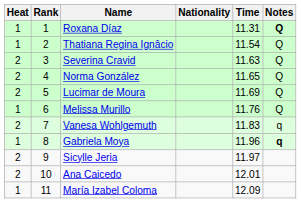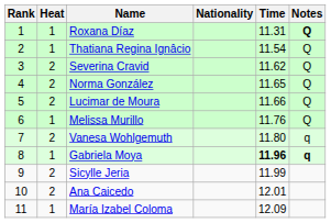 <table class="wikitable sortable" style="text-align:center;font-size:95%">
 <tr>
+<th>Rank</th>
 <th>Heat</th>
-<th>Rank</th>
 <th>Name</th>
 <th>Nationality</th>
 <th>Time</th>
 <th>Notes</th>
 </tr>
 <tr bgcolor=ccffcc>
 <td>1</td>
 <td>1</td>
 <td align=left><a href='#'>Roxana Díaz</a></td>
 <td align=left></td>
 <td>11.31</td>
 <td><strong>Q</strong></td>
 </tr>
 <tr bgcolor=ccffcc>
+<td>2</td>
 <td>1</td>
-<td>2</td>
 <td align=left><a href='#'>Thatiana Regina Ignâcio</a></td>
 <td align=left></td>
 <td>11.54</td>
 <td>Q</td>
 </tr>
 <tr bgcolor=ccffcc>
+<td>3</td>
 <td>2</td>
-<td>3</td>
 <td align=left><a href='#'>Severina Cravid</a></td>
 <td align=left></td>
-<td>11.63</td>
+<td>11.62</td>
 <td>Q</td>
 </tr>
 <tr bgcolor=ccffcc>
+<td>4</td>
 <td>2</td>
-<td>4</td>
 <td align=left><a href='#'>Norma González</a></td>
 <td align=left></td>
 <td>11.65</td>
 <td>Q</td>
 </tr>
 <tr bgcolor=ccffcc>
+<td>5</td>
 <td>2</td>
-<td>5</td>
 <td align=left><a href='#'>Lucimar de Moura</a></td>
 <td align=left></td>
-<td>11.69</td>
+<td>11.66</td>
 <td>Q</td>
 </tr>
 <tr bgcolor=ccffcc>
+<td>6</td>
 <td>1</td>
-<td>6</td>
 <td align=left><a href='#'>Melissa Murillo</a></td>
 <td align=left></td>
 <td>11.76</td>
 <td>Q</td>
 </tr>
 <tr bgcolor=ddffdd>
+<td>7</td>
 <td>2</td>
-<td>7</td>
 <td align=left><a href='#'>Vanesa Wohlgemuth</a></td>
 <td align=left></td>
-<td>11.83</td>
+<td>11.80</td>
 <td>q</td>
 </tr>
 <tr bgcolor=ddffdd>
+<td>8</td>
 <td>1</td>
-<td>8</td>
 <td align=left><a href='#'>Gabriela Moya</a></td>
 <td align=left></td>
-<td>11.96</td>
+<td><strong>11.96</strong></td>
 <td><strong>q</strong></td>
 </tr>
 <tr>
+<td>9</td>
 <td>2</td>
-<td>9</td>
 <td align=left><a href='#'>Sicylle Jeria</a></td>
 <td align=left></td>
-<td>11.97</td>
+<td>11.99</td>
 <td></td>
 </tr>
 <tr>
+<td>10</td>
 <td>2</td>
-<td>10</td>
 <td align=left><a href='#'>Ana Caicedo</a></td>
 <td align=left></td>
 <td>12.01</td>
 <td></td>
 </tr>
 <tr>
+<td>11</td>
 <td>1</td>
-<td>11</td>
 <td align=left><a href='#'>María Izabel Coloma</a></td>
 <td align=left></td>
 <td>12.09</td>
 <td></td>
 </tr>
 </table>
